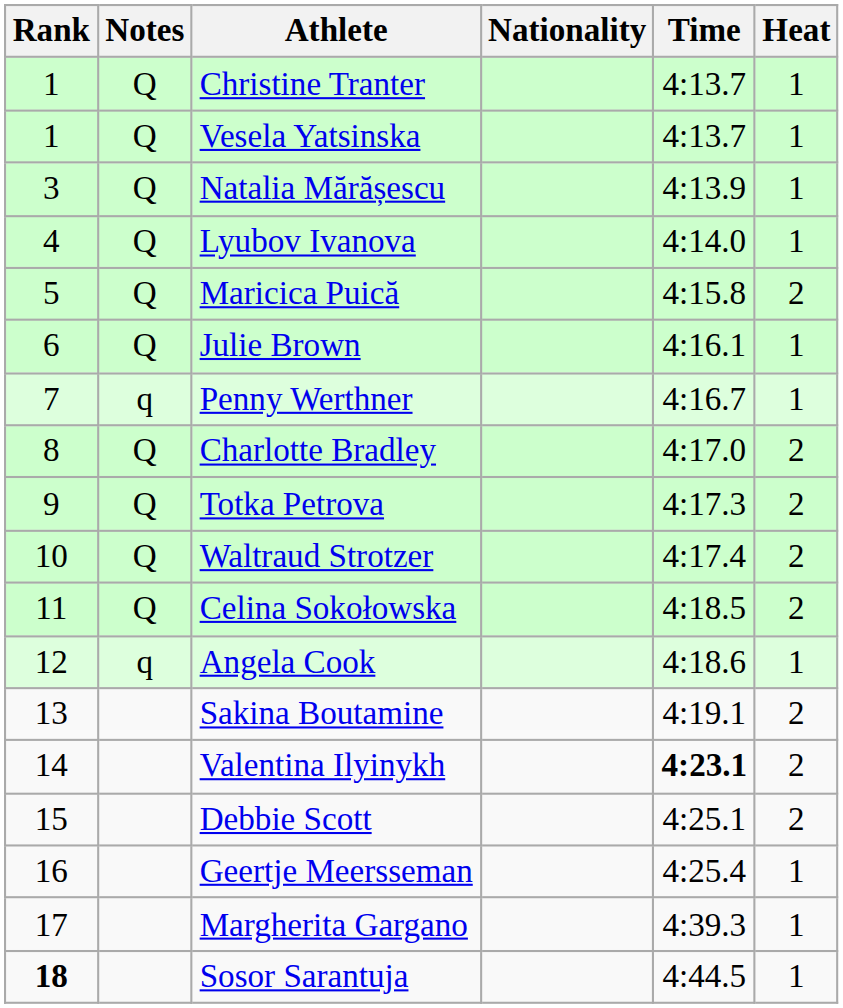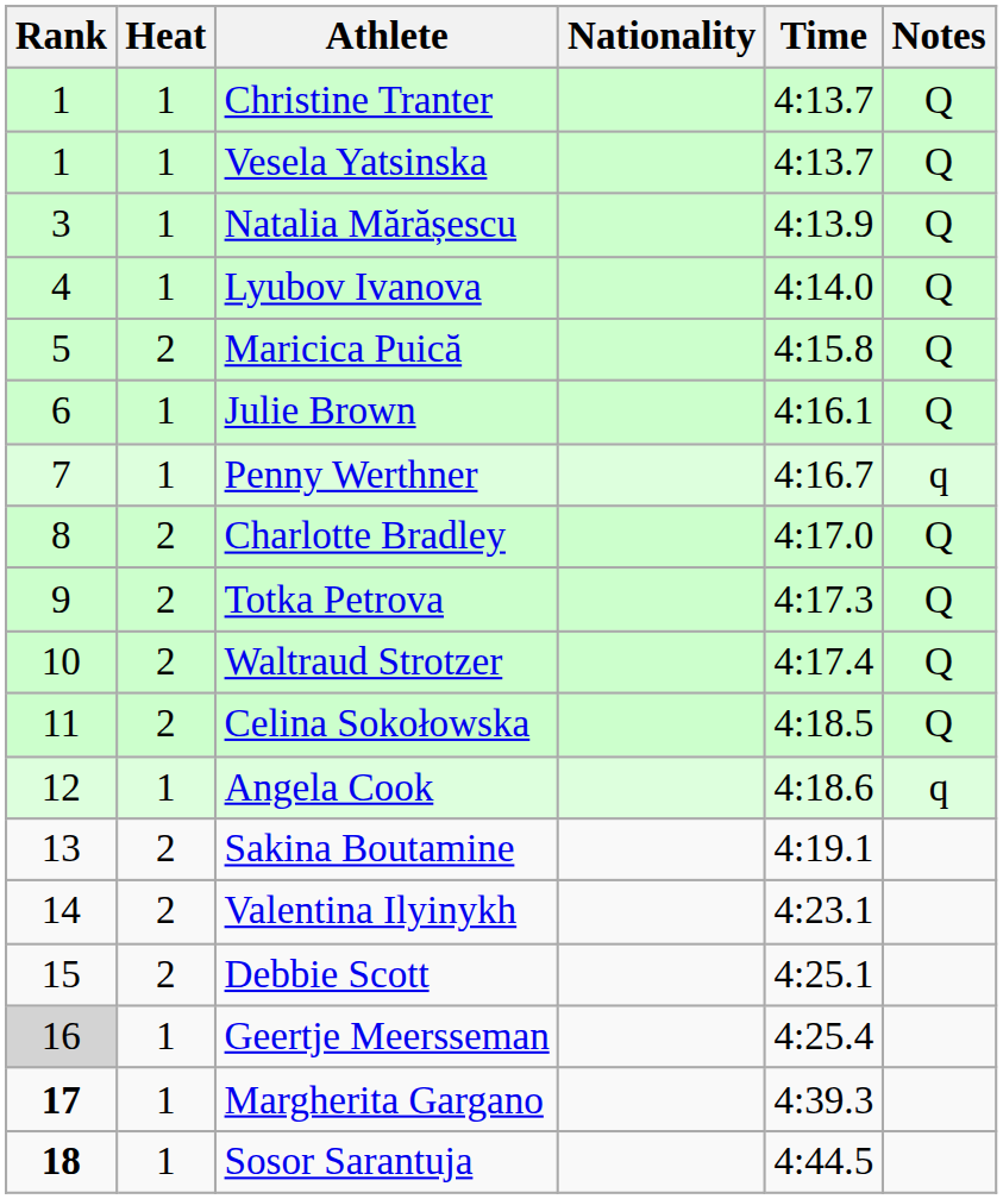 <table class="wikitable sortable" style="text-align:center">
 <tr>
 <th>Rank</th>
-<th>Notes</th>
+<th>Heat</th>
 <th>Athlete</th>
 <th>Nationality</th>
 <th>Time</th>
-<th>Heat</th>
+<th>Notes</th>
 </tr>
 <tr bgcolor=ccffcc>
 <td>1</td>
-<td>Q</td>
+<td>1</td>
 <td align=left><a href='#'>Christine Tranter</a></td>
 <td align=left></td>
 <td>4:13.7</td>
-<td>1</td>
+<td>Q</td>
 </tr>
 <tr bgcolor=ccffcc>
 <td>1</td>
-<td>Q</td>
+<td>1</td>
 <td align=left><a href='#'>Vesela Yatsinska</a></td>
 <td align=left></td>
 <td>4:13.7</td>
-<td>1</td>
+<td>Q</td>
 </tr>
 <tr bgcolor=ccffcc>
 <td>3</td>
-<td>Q</td>
+<td>1</td>
 <td align=left><a href='#'>Natalia Mărășescu</a></td>
 <td align=left></td>
 <td>4:13.9</td>
-<td>1</td>
+<td>Q</td>
 </tr>
 <tr bgcolor=ccffcc>
 <td>4</td>
-<td>Q</td>
+<td>1</td>
 <td align=left><a href='#'>Lyubov Ivanova</a></td>
 <td align=left></td>
 <td>4:14.0</td>
-<td>1</td>
+<td>Q</td>
 </tr>
 <tr bgcolor=ccffcc>
 <td>5</td>
-<td>Q</td>
+<td>2</td>
 <td align=left><a href='#'>Maricica Puică</a></td>
 <td align=left></td>
 <td>4:15.8</td>
-<td>2</td>
+<td>Q</td>
 </tr>
 <tr bgcolor=ccffcc>
 <td>6</td>
-<td>Q</td>
+<td>1</td>
 <td align=left><a href='#'>Julie Brown</a></td>
 <td align=left></td>
 <td>4:16.1</td>
-<td>1</td>
+<td>Q</td>
 </tr>
 <tr bgcolor=ddffdd>
 <td>7</td>
-<td>q</td>
+<td>1</td>
 <td align=left><a href='#'>Penny Werthner</a></td>
 <td align=left></td>
 <td>4:16.7</td>
-<td>1</td>
+<td>q</td>
 </tr>
 <tr bgcolor=ccffcc>
 <td>8</td>
-<td>Q</td>
+<td>2</td>
 <td align=left><a href='#'>Charlotte Bradley</a></td>
 <td align=left></td>
 <td>4:17.0</td>
-<td>2</td>
+<td>Q</td>
 </tr>
 <tr bgcolor=ccffcc>
 <td>9</td>
-<td>Q</td>
+<td>2</td>
 <td align=left><a href='#'>Totka Petrova</a></td>
 <td align=left></td>
 <td>4:17.3</td>
-<td>2</td>
+<td>Q</td>
 </tr>
 <tr bgcolor=ccffcc>
 <td>10</td>
-<td>Q</td>
+<td>2</td>
 <td align=left><a href='#'>Waltraud Strotzer</a></td>
 <td align=left></td>
 <td>4:17.4</td>
-<td>2</td>
+<td>Q</td>
 </tr>
 <tr bgcolor=ccffcc>
 <td>11</td>
-<td>Q</td>
+<td>2</td>
 <td align=left><a href='#'>Celina Sokołowska</a></td>
 <td align=left></td>
 <td>4:18.5</td>
-<td>2</td>
+<td>Q</td>
 </tr>
 <tr bgcolor=ddffdd>
 <td>12</td>
-<td>q</td>
+<td>1</td>
 <td align=left><a href='#'>Angela Cook</a></td>
 <td align=left></td>
 <td>4:18.6</td>
-<td>1</td>
+<td>q</td>
 </tr>
 <tr>
 <td>13</td>
-<td></td>
+<td>2</td>
 <td align=left><a href='#'>Sakina Boutamine</a></td>
 <td align=left></td>
 <td>4:19.1</td>
-<td>2</td>
+<td></td>
 </tr>
 <tr>
 <td>14</td>
-<td></td>
+<td>2</td>
 <td align=left><a href='#'>Valentina Ilyinykh</a></td>
 <td align=left></td>
-<td><strong>4:23.1</strong></td>
-<td>2</td>
+<td>4:23.1</td>
+<td></td>
 </tr>
 <tr>
 <td>15</td>
-<td></td>
+<td>2</td>
 <td align=left><a href='#'>Debbie Scott</a></td>
 <td align=left></td>
 <td>4:25.1</td>
-<td>2</td>
+<td></td>
 </tr>
 <tr>
-<td>16</td>
-<td></td>
+<td style="background: lightgrey;">16</td>
+<td>1</td>
 <td align=left><a href='#'>Geertje Meersseman</a></td>
 <td align=left></td>
 <td>4:25.4</td>
-<td>1</td>
+<td></td>
 </tr>
 <tr>
-<td>17</td>
-<td></td>
+<td><strong>17</strong></td>
+<td>1</td>
 <td align=left><a href='#'>Margherita Gargano</a></td>
 <td align=left></td>
 <td>4:39.3</td>
-<td>1</td>
+<td></td>
 </tr>
 <tr>
 <td><strong>18</strong></td>
-<td></td>
+<td>1</td>
 <td align=left><a href='#'>Sosor Sarantuja</a></td>
 <td align=left></td>
 <td>4:44.5</td>
-<td>1</td>
+<td></td>
 </tr>
 </table>
